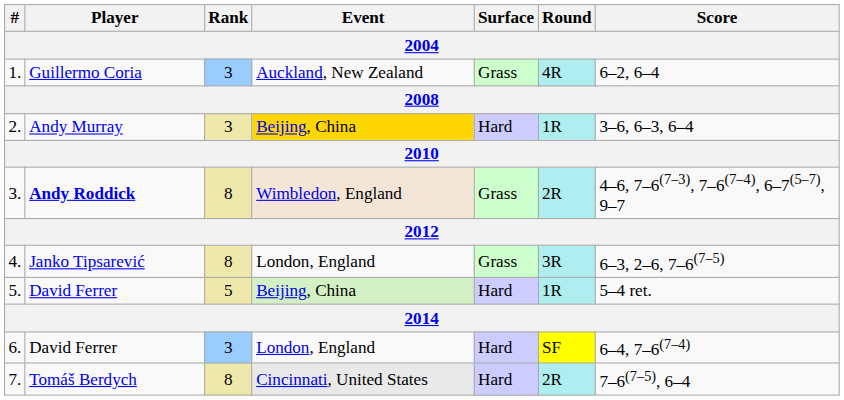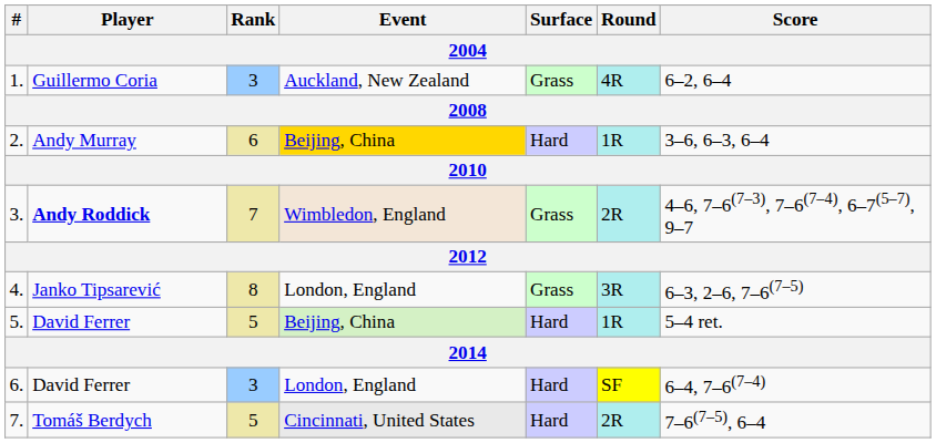 <table class="wikitable sortable">
 <tr>
 <th>#</th>
 <th width=160>Player</th>
 <th>Rank</th>
 <th width=200>Event</th>
 <th>Surface</th>
 <th>Round</th>
 <th width=220>Score</th>
 </tr>
 <tr>
 <th colspan=7><a href='#'>2004</a></th>
 </tr>
 <tr>
 <td>1.</td>
 <td> <a href='#'>Guillermo Coria</a></td>
 <td style=text-align:center bgcolor=#9cf>3</td>
 <td><a href='#'>Auckland</a>, New Zealand</td>
 <td style="background:#cfc;">Grass</td>
 <td bgcolor=afeeee>4R</td>
 <td>6–2, 6–4</td>
 </tr>
 <tr>
 <th colspan=7><a href='#'>2008</a></th>
 </tr>
 <tr>
 <td>2.</td>
 <td> <a href='#'>Andy Murray</a></td>
-<td style=text-align:center bgcolor=EEE8AA>3</td>
+<td style=text-align:center bgcolor=EEE8AA>6</td>
 <td bgcolor=gold><a href='#'>Beijing</a>, China</td>
 <td bgcolor=CCCCFF>Hard</td>
 <td bgcolor=afeeee>1R</td>
 <td>3–6, 6–3, 6–4</td>
 </tr>
 <tr>
 <th colspan=7><a href='#'>2010</a></th>
 </tr>
 <tr>
 <td>3.</td>
 <td><strong> <a href='#'>Andy Roddick</a></strong></td>
-<td style=text-align:center bgcolor=EEE8AA>8</td>
+<td style=text-align:center bgcolor=EEE8AA>7</td>
 <td bgcolor=f3e6d7><a href='#'>Wimbledon</a>, England</td>
 <td style="background:#cfc;">Grass</td>
 <td bgcolor=afeeee>2R</td>
 <td>4–6, 7–6<sup>(7–3)</sup>, 7–6<sup>(7–4)</sup>, 6–7<sup>(5–7)</sup>, 9–7</td>
 </tr>
 <tr>
 <th colspan=7><a href='#'>2012</a></th>
 </tr>
 <tr>
 <td>4.</td>
 <td> <a href='#'>Janko Tipsarević</a></td>
 <td style=text-align:center bgcolor=EEE8AA>8</td>
 <td>London, England</td>
 <td style="background:#cfc;">Grass</td>
 <td bgcolor=afeeee>3R</td>
 <td>6–3, 2–6, 7–6<sup>(7–5)</sup></td>
 </tr>
 <tr>
 <td>5.</td>
 <td> <a href='#'>David Ferrer</a></td>
 <td style=text-align:center bgcolor=EEE8AA>5</td>
 <td style="background:#d4f1c5;"><a href='#'>Beijing</a>, China</td>
 <td bgcolor=CCCCFF>Hard</td>
 <td bgcolor=afeeee>1R</td>
 <td>5–4 ret.</td>
 </tr>
 <tr>
 <th colspan=7><a href='#'>2014</a></th>
 </tr>
 <tr>
 <td>6.</td>
 <td> David Ferrer</td>
 <td style=text-align:center bgcolor=#9cf>3</td>
 <td><a href='#'>London</a>, England</td>
 <td bgcolor=CCCCFF>Hard</td>
 <td bgcolor=yellow>SF</td>
 <td>6–4, 7–6<sup>(7–4)</sup></td>
 </tr>
 <tr>
 <td>7.</td>
 <td> <a href='#'>Tomáš Berdych</a></td>
-<td style=text-align:center bgcolor=EEE8AA>8</td>
+<td style=text-align:center bgcolor=EEE8AA>5</td>
 <td bgcolor=e9e9e9><a href='#'>Cincinnati</a>, United States</td>
 <td bgcolor=CCCCFF>Hard</td>
 <td bgcolor=afeeee>2R</td>
 <td>7–6<sup>(7–5)</sup>, 6–4</td>
 </tr>
 </table>
